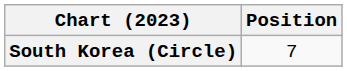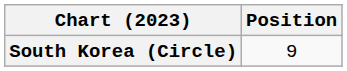 <table class="wikitable plainrowheaders" style="text-align:center">
 <tr>
 <th scope="col">Chart (2023)</th>
 <th scope="col">Position</th>
 </tr>
 <tr>
 <th scope="row">South Korea (Circle)</th>
-<td>7</td>
+<td>9</td>
 </tr>
 </table>
